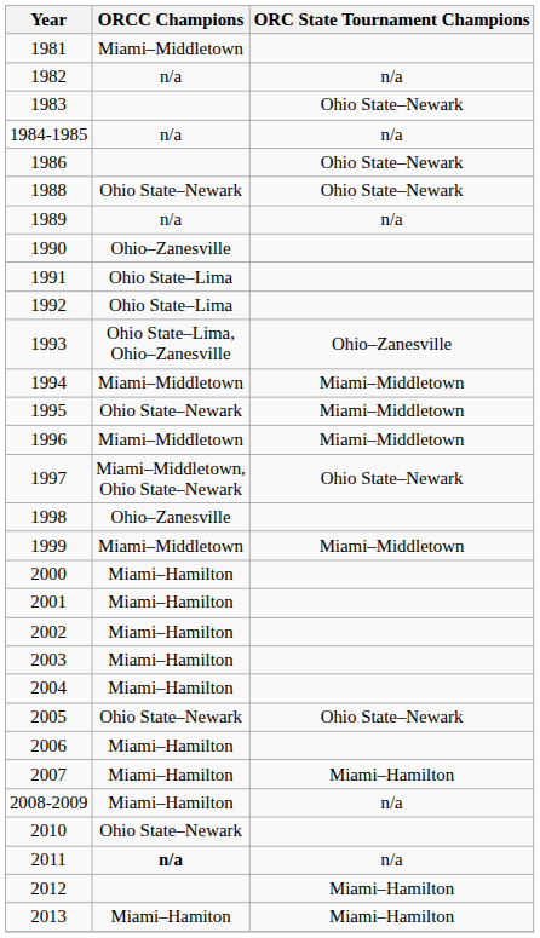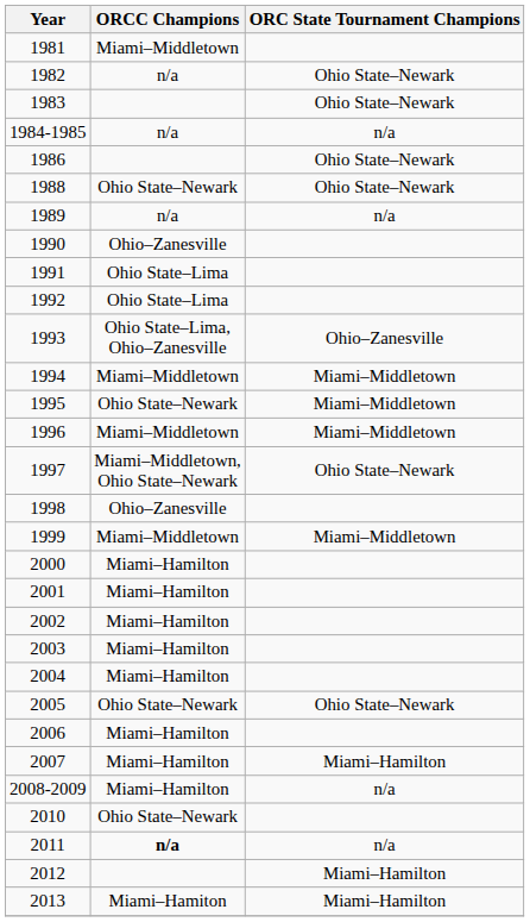 <table class="wikitable" style=text-align:center;">
 <tr>
 <th>Year</th>
 <th>ORCC Champions</th>
 <th>ORC State Tournament Champions</th>
 </tr>
 <tr>
 <td>1981</td>
 <td>Miami–Middletown</td>
 <td></td>
 </tr>
 <tr>
 <td>1982</td>
 <td>n/a</td>
-<td>n/a</td>
+<td>Ohio State–Newark</td>
 </tr>
 <tr>
 <td>1983</td>
 <td></td>
 <td>Ohio State–Newark</td>
 </tr>
 <tr>
 <td>1984-1985</td>
 <td>n/a</td>
 <td>n/a</td>
 </tr>
 <tr>
 <td>1986</td>
 <td></td>
 <td>Ohio State–Newark</td>
 </tr>
 <tr>
 <td>1988</td>
 <td>Ohio State–Newark</td>
 <td>Ohio State–Newark</td>
 </tr>
 <tr>
 <td>1989</td>
 <td>n/a</td>
 <td>n/a</td>
 </tr>
 <tr>
 <td>1990</td>
 <td>Ohio–Zanesville</td>
 <td></td>
 </tr>
 <tr>
 <td>1991</td>
 <td>Ohio State–Lima</td>
 <td></td>
 </tr>
 <tr>
 <td>1992</td>
 <td>Ohio State–Lima</td>
 <td></td>
 </tr>
 <tr>
 <td>1993</td>
 <td>Ohio State–Lima,<br>Ohio–Zanesville</td>
 <td>Ohio–Zanesville</td>
 </tr>
 <tr>
 <td>1994</td>
 <td>Miami–Middletown</td>
 <td>Miami–Middletown</td>
 </tr>
 <tr>
 <td>1995</td>
 <td>Ohio State–Newark</td>
 <td>Miami–Middletown</td>
 </tr>
 <tr>
 <td>1996</td>
 <td>Miami–Middletown</td>
 <td>Miami–Middletown</td>
 </tr>
 <tr>
 <td>1997</td>
 <td>Miami–Middletown,<br>Ohio State–Newark</td>
 <td>Ohio State–Newark</td>
 </tr>
 <tr>
 <td>1998</td>
 <td>Ohio–Zanesville</td>
 <td></td>
 </tr>
 <tr>
 <td>1999</td>
 <td>Miami–Middletown</td>
 <td>Miami–Middletown</td>
 </tr>
 <tr>
 <td>2000</td>
 <td>Miami–Hamilton</td>
 <td></td>
 </tr>
 <tr>
 <td>2001</td>
 <td>Miami–Hamilton</td>
 <td></td>
 </tr>
 <tr>
 <td>2002</td>
 <td>Miami–Hamilton</td>
 <td></td>
 </tr>
 <tr>
 <td>2003</td>
 <td>Miami–Hamilton</td>
 <td></td>
 </tr>
 <tr>
 <td>2004</td>
 <td>Miami–Hamilton</td>
 </tr>
 <tr>
 <td>2005</td>
 <td>Ohio State–Newark</td>
 <td>Ohio State–Newark</td>
 </tr>
 <tr>
 <td>2006</td>
 <td>Miami–Hamilton</td>
 <td></td>
 </tr>
 <tr>
 <td>2007</td>
 <td>Miami–Hamilton</td>
 <td>Miami–Hamilton</td>
 </tr>
 <tr>
 <td>2008-2009</td>
 <td>Miami–Hamilton</td>
 <td>n/a</td>
 </tr>
 <tr>
 <td>2010</td>
 <td>Ohio State–Newark</td>
 <td></td>
 </tr>
 <tr>
 <td>2011</td>
 <td><strong>n/a</strong></td>
 <td>n/a</td>
 </tr>
 <tr>
 <td>2012</td>
 <td></td>
 <td>Miami–Hamilton</td>
 </tr>
 <tr>
 <td>2013</td>
 <td>Miami–Hamiton</td>
 <td>Miami–Hamilton</td>
 </tr>
 <tr>
 </tr>
 </table>
